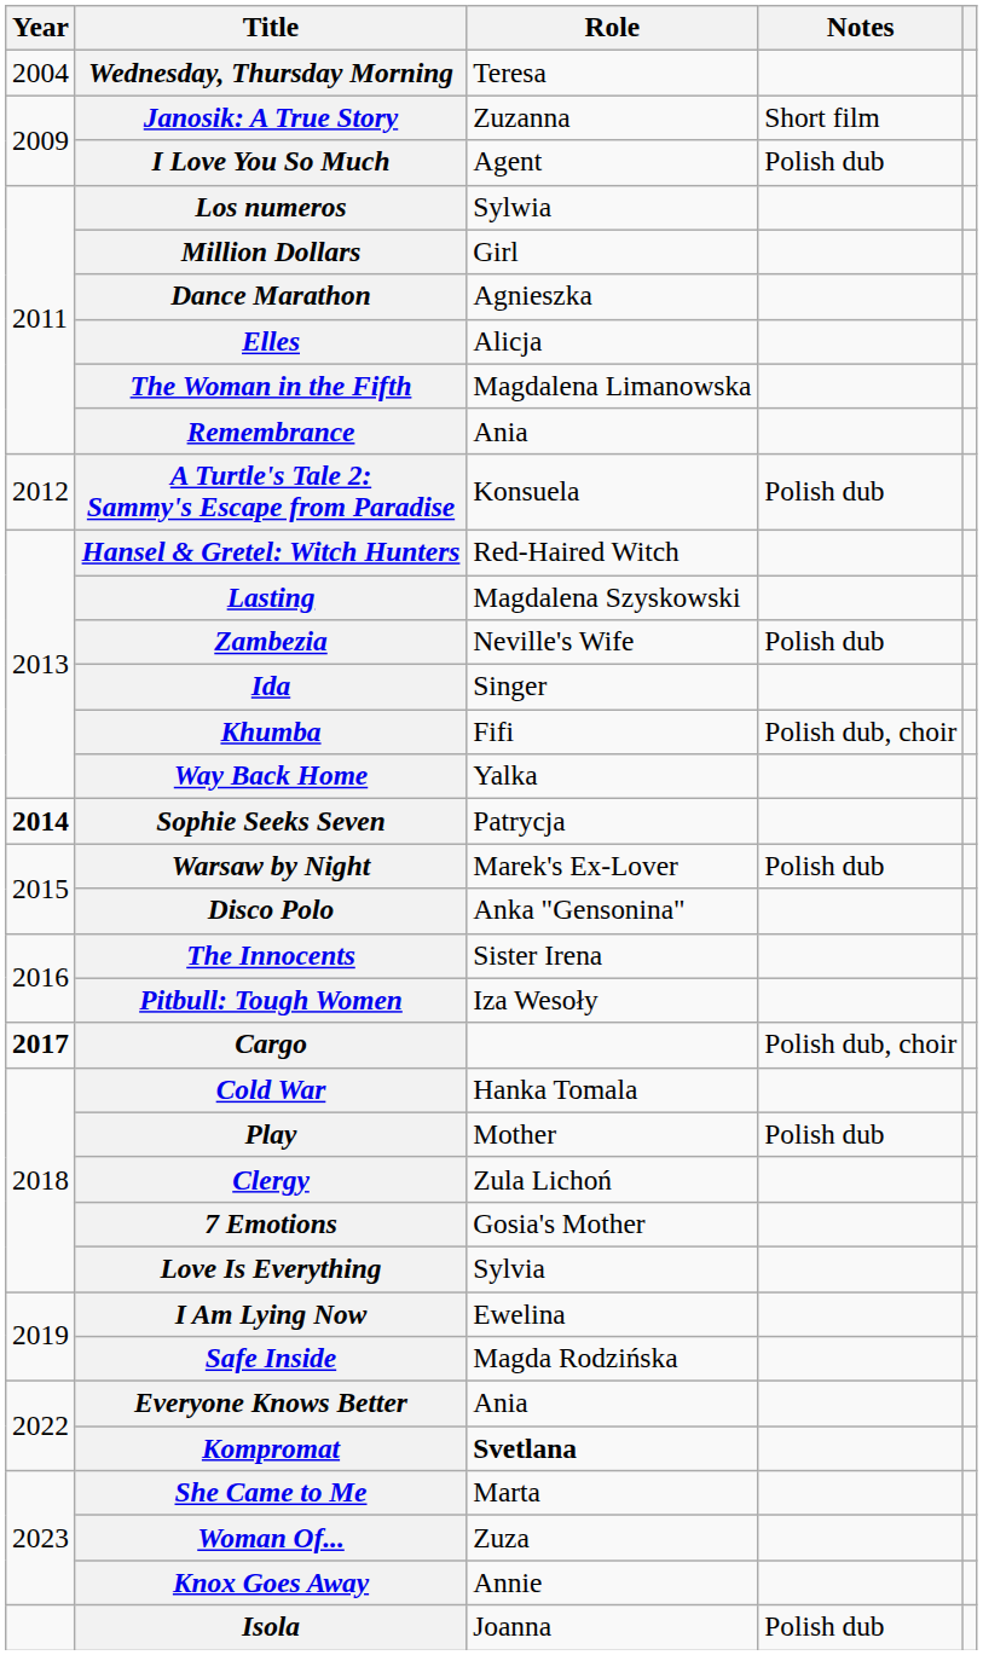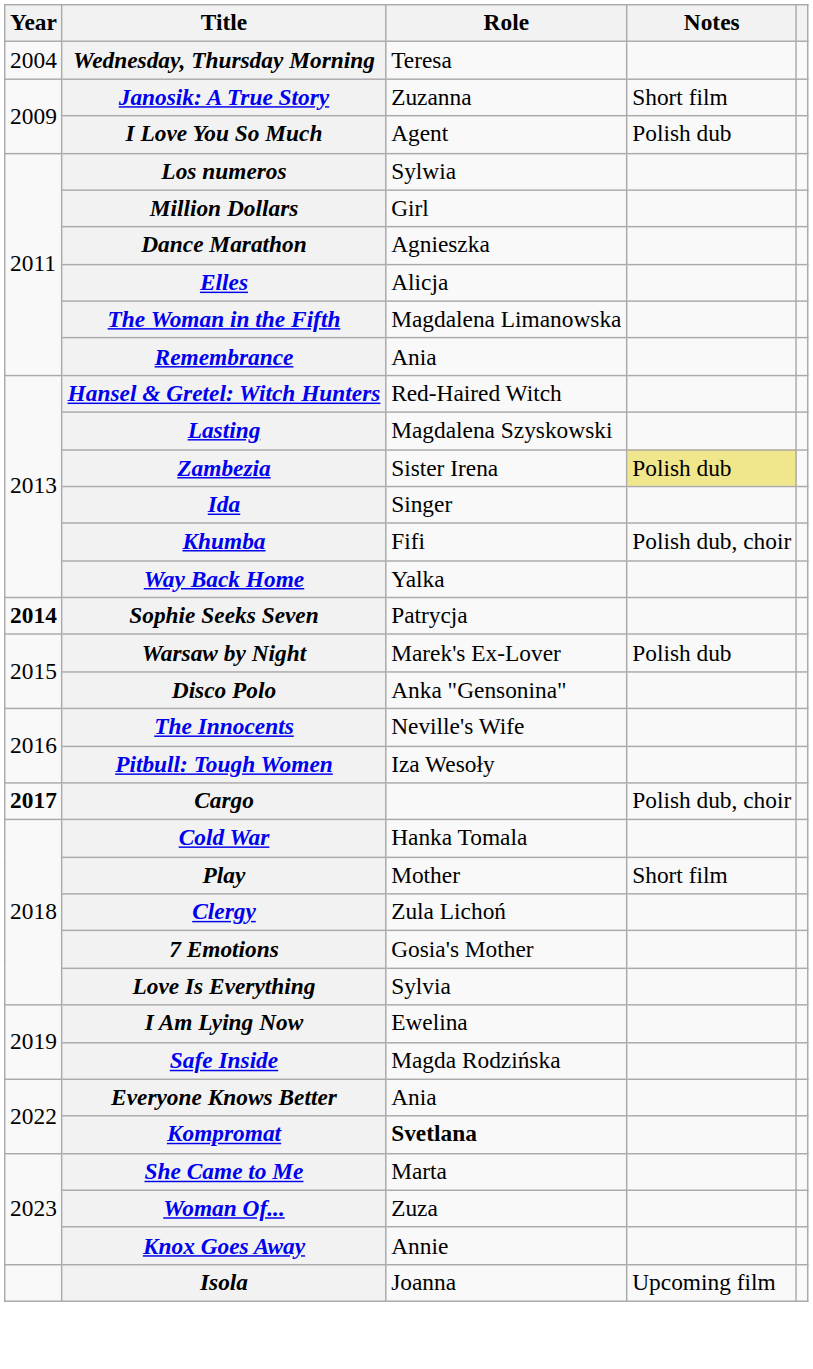 <table class="wikitable sortable plainrowheaders">
 <tr>
 <th scope="col">Year</th>
 <th scope="col">Title</th>
 <th scope="col">Role</th>
 <th scope="col">Notes</th>
 <th scope="col" class="unsortable"></th>
 </tr>
 <tr>
 <td>2004</td>
 <th scope="row"><em>Wednesday, Thursday Morning</em></th>
 <td>Teresa</td>
 <td></td>
 <td></td>
 </tr>
 <tr>
 <td rowspan="2">2009</td>
 <th scope="row"><em><a href='#'>Janosik: A True Story</a></em></th>
 <td>Zuzanna</td>
 <td>Short film</td>
 <td></td>
 </tr>
 <tr>
 <th scope="row"><em>I Love You So Much</em></th>
 <td>Agent</td>
 <td>Polish dub</td>
 <td></td>
 </tr>
 <tr>
 <td rowspan="6">2011</td>
 <th scope="row"><em>Los numeros</em></th>
 <td>Sylwia</td>
 <td></td>
 <td></td>
 </tr>
 <tr>
 <th scope="row"><em>Million Dollars</em></th>
 <td>Girl</td>
 <td></td>
 <td></td>
 </tr>
 <tr>
 <th scope="row"><em>Dance Marathon</em></th>
 <td>Agnieszka</td>
 <td></td>
 <td></td>
 </tr>
 <tr>
 <th scope="row"><em><a href='#'>Elles</a></em></th>
 <td>Alicja</td>
 <td></td>
 <td></td>
 </tr>
 <tr>
 <th scope="row"><em><a href='#'>The Woman in the Fifth</a></em></th>
 <td>Magdalena Limanowska</td>
 <td></td>
 <td></td>
 </tr>
 <tr>
 <th scope="row"><em><a href='#'>Remembrance</a></em></th>
 <td>Ania</td>
 <td></td>
 <td></td>
 </tr>
 <tr>
-<td>2012</td>
-<th scope="row"><em><a href='#'>A Turtle's Tale 2: <br> Sammy's Escape from Paradise</a></em></th>
-<td>Konsuela</td>
-<td>Polish dub</td>
-<td></td>
-</tr>
-<tr>
 <td rowspan="6">2013</td>
 <th scope="row"><em><a href='#'>Hansel & Gretel: Witch Hunters</a></em></th>
 <td>Red-Haired Witch</td>
 <td></td>
 <td></td>
 </tr>
 <tr>
 <th scope="row"><em><a href='#'>Lasting</a></em></th>
 <td>Magdalena Szyskowski</td>
 <td></td>
 <td></td>
 </tr>
 <tr>
 <th scope="row"><em><a href='#'>Zambezia</a></em></th>
-<td>Neville's Wife</td>
-<td>Polish dub</td>
+<td>Sister Irena</td>
+<td style="background: khaki;">Polish dub</td>
 <td></td>
 </tr>
 <tr>
 <th scope="row"><em><a href='#'>Ida</a></em></th>
 <td>Singer</td>
 <td></td>
 <td></td>
 </tr>
 <tr>
 <th scope="row"><em><a href='#'>Khumba</a></em></th>
 <td>Fifi</td>
 <td>Polish dub, choir</td>
 <td></td>
 </tr>
 <tr>
 <th scope="row"><em><a href='#'>Way Back Home</a></em></th>
 <td>Yalka</td>
 <td></td>
 <td></td>
 </tr>
 <tr>
 <td><strong>2014</strong></td>
 <th scope="row"><em>Sophie Seeks Seven</em></th>
 <td>Patrycja</td>
 <td></td>
 <td></td>
 </tr>
 <tr>
 <td rowspan="2">2015</td>
 <th scope="row"><em>Warsaw by Night</em></th>
 <td>Marek's Ex-Lover</td>
 <td>Polish dub</td>
 <td></td>
 </tr>
 <tr>
 <th scope="row"><em>Disco Polo</em></th>
 <td>Anka "Gensonina"</td>
 <td></td>
 <td></td>
 </tr>
 <tr>
 <td rowspan="2">2016</td>
 <th scope="row"><em><a href='#'>The Innocents</a></em></th>
-<td>Sister Irena</td>
+<td>Neville's Wife</td>
 <td></td>
 <td></td>
 </tr>
 <tr>
 <th scope="row"><em><a href='#'>Pitbull: Tough Women</a></em></th>
 <td>Iza Wesoły</td>
 <td></td>
 <td></td>
 </tr>
 <tr>
 <td><strong>2017</strong></td>
 <th scope="row"><em>Cargo</em></th>
 <td></td>
 <td>Polish dub, choir</td>
 <td></td>
 </tr>
 <tr>
 <td rowspan="5">2018</td>
 <th scope="row"><em><a href='#'>Cold War</a></em></th>
 <td>Hanka Tomala</td>
 <td></td>
 <td></td>
 </tr>
 <tr>
 <th scope="row"><em>Play</em></th>
 <td>Mother</td>
-<td>Polish dub</td>
+<td>Short film</td>
 <td></td>
 </tr>
 <tr>
 <th scope="row"><em><a href='#'>Clergy</a></em></th>
 <td>Zula Lichoń</td>
 <td></td>
 <td></td>
 </tr>
 <tr>
 <th scope="row"><em>7 Emotions</em></th>
 <td>Gosia's Mother</td>
 <td></td>
 <td></td>
 </tr>
 <tr>
 <th scope="row"><em>Love Is Everything</em></th>
 <td>Sylvia</td>
 <td></td>
 <td></td>
 </tr>
 <tr>
 <td rowspan="2">2019</td>
 <th scope="row"><em>I Am Lying Now</em></th>
 <td>Ewelina</td>
 <td></td>
 <td></td>
 </tr>
 <tr>
 <th scope="row"><em><a href='#'>Safe Inside</a></em></th>
 <td>Magda Rodzińska</td>
 <td></td>
 <td></td>
 </tr>
 <tr>
 <td rowspan="2">2022</td>
 <th scope="row"><em>Everyone Knows Better</em></th>
 <td>Ania</td>
 <td></td>
 <td></td>
 </tr>
 <tr>
 <th scope="row"><em><a href='#'>Kompromat</a></em></th>
 <td><strong>Svetlana</strong></td>
 <td></td>
 <td></td>
 </tr>
 <tr>
 <td rowspan="3">2023</td>
 <th scope="row"><em><a href='#'>She Came to Me</a></em></th>
 <td>Marta</td>
 <td></td>
 <td></td>
 </tr>
 <tr>
 <th scope="row"><em><a href='#'>Woman Of...</a></em></th>
 <td>Zuza</td>
 <td></td>
 <td></td>
 </tr>
 <tr>
 <th scope="row"><em><a href='#'>Knox Goes Away</a></em></th>
 <td>Annie</td>
 <td></td>
 <td></td>
 </tr>
 <tr>
 <td></td>
 <th scope="row"><em>Isola</em></th>
 <td>Joanna</td>
-<td>Polish dub</td>
+<td>Upcoming film</td>
 <td></td>
 </tr>
 </table>
